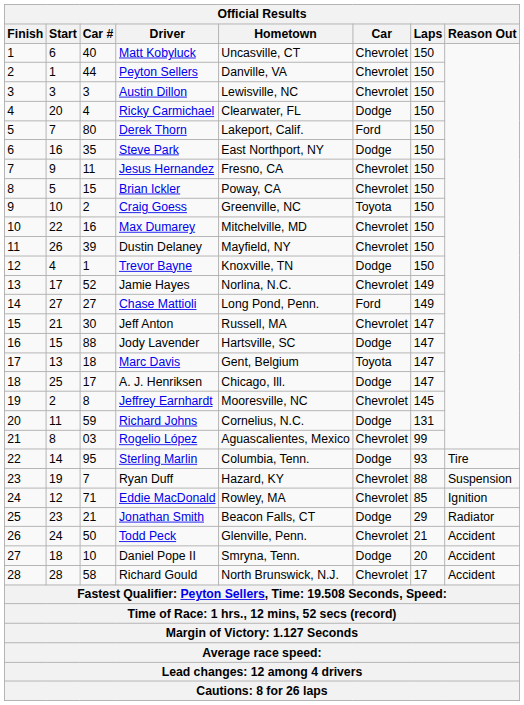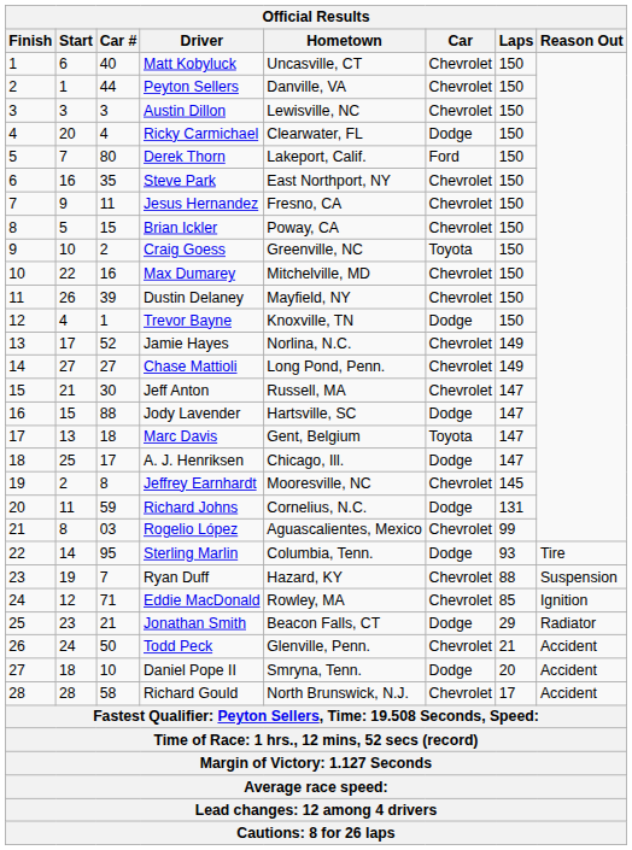 <table class="wikitable" style="font-size: 90%;">
 <tr>
 <th colspan=9>Official Results</th>
 </tr>
 <tr>
 <th>Finish</th>
 <th>Start</th>
 <th>Car #</th>
 <th>Driver</th>
 <th>Hometown</th>
 <th>Car</th>
 <th>Laps</th>
 <th>Reason Out</th>
 </tr>
 <tr>
 <td>1</td>
 <td>6</td>
 <td>40</td>
 <td><a href='#'>Matt Kobyluck</a></td>
 <td>Uncasville, CT</td>
 <td>Chevrolet</td>
 <td>150</td>
 </tr>
 <tr>
 <td>2</td>
 <td>1</td>
 <td>44</td>
 <td><a href='#'>Peyton Sellers</a></td>
 <td>Danville, VA</td>
 <td>Chevrolet</td>
 <td>150</td>
 </tr>
 <tr>
 <td>3</td>
 <td>3</td>
 <td>3</td>
 <td><a href='#'>Austin Dillon</a></td>
 <td>Lewisville, NC</td>
 <td>Chevrolet</td>
 <td>150</td>
 </tr>
 <tr>
 <td>4</td>
 <td>20</td>
 <td>4</td>
 <td><a href='#'>Ricky Carmichael</a></td>
 <td>Clearwater, FL</td>
 <td>Dodge</td>
 <td>150</td>
 </tr>
 <tr>
 <td>5</td>
 <td>7</td>
 <td>80</td>
 <td><a href='#'>Derek Thorn</a></td>
 <td>Lakeport, Calif.</td>
 <td>Ford</td>
 <td>150</td>
 </tr>
 <tr>
 <td>6</td>
 <td>16</td>
 <td>35</td>
 <td><a href='#'>Steve Park</a></td>
 <td>East Northport, NY</td>
-<td>Dodge</td>
+<td>Chevrolet</td>
 <td>150</td>
 </tr>
 <tr>
 <td>7</td>
 <td>9</td>
 <td>11</td>
 <td><a href='#'>Jesus Hernandez</a></td>
 <td>Fresno, CA</td>
 <td>Chevrolet</td>
 <td>150</td>
 </tr>
 <tr>
 <td>8</td>
 <td>5</td>
 <td>15</td>
 <td><a href='#'>Brian Ickler</a></td>
 <td>Poway, CA</td>
 <td>Chevrolet</td>
 <td>150</td>
 </tr>
 <tr>
 <td>9</td>
 <td>10</td>
 <td>2</td>
 <td><a href='#'>Craig Goess</a></td>
 <td>Greenville, NC</td>
 <td>Toyota</td>
 <td>150</td>
 </tr>
 <tr>
 <td>10</td>
 <td>22</td>
 <td>16</td>
 <td><a href='#'>Max Dumarey</a></td>
 <td>Mitchelville, MD</td>
 <td>Chevrolet</td>
 <td>150</td>
 </tr>
 <tr>
 <td>11</td>
 <td>26</td>
 <td>39</td>
 <td>Dustin Delaney</td>
 <td>Mayfield, NY</td>
 <td>Chevrolet</td>
 <td>150</td>
 </tr>
 <tr>
 <td>12</td>
 <td>4</td>
 <td>1</td>
 <td><a href='#'>Trevor Bayne</a></td>
 <td>Knoxville, TN</td>
 <td>Dodge</td>
 <td>150</td>
 </tr>
 <tr>
 <td>13</td>
 <td>17</td>
 <td>52</td>
 <td>Jamie Hayes</td>
 <td>Norlina, N.C.</td>
 <td>Chevrolet</td>
 <td>149</td>
 </tr>
 <tr>
 <td>14</td>
 <td>27</td>
 <td>27</td>
 <td><a href='#'>Chase Mattioli</a></td>
 <td>Long Pond, Penn.</td>
-<td>Ford</td>
+<td>Chevrolet</td>
 <td>149</td>
 </tr>
 <tr>
 <td>15</td>
 <td>21</td>
 <td>30</td>
 <td>Jeff Anton</td>
 <td>Russell, MA</td>
 <td>Chevrolet</td>
 <td>147</td>
 </tr>
 <tr>
 <td>16</td>
 <td>15</td>
 <td>88</td>
 <td>Jody Lavender</td>
 <td>Hartsville, SC</td>
 <td>Dodge</td>
 <td>147</td>
 </tr>
 <tr>
 <td>17</td>
 <td>13</td>
 <td>18</td>
 <td><a href='#'>Marc Davis</a></td>
 <td>Gent, Belgium</td>
 <td>Toyota</td>
 <td>147</td>
 </tr>
 <tr>
 <td>18</td>
 <td>25</td>
 <td>17</td>
 <td>A. J. Henriksen</td>
 <td>Chicago, Ill.</td>
 <td>Dodge</td>
 <td>147</td>
 </tr>
 <tr>
 <td>19</td>
 <td>2</td>
 <td>8</td>
 <td><a href='#'>Jeffrey Earnhardt</a></td>
 <td>Mooresville, NC</td>
 <td>Chevrolet</td>
 <td>145</td>
 </tr>
 <tr>
 <td>20</td>
 <td>11</td>
 <td>59</td>
 <td><a href='#'>Richard Johns</a></td>
 <td>Cornelius, N.C.</td>
 <td>Dodge</td>
 <td>131</td>
 </tr>
 <tr>
 <td>21</td>
 <td>8</td>
 <td>03</td>
 <td><a href='#'>Rogelio López</a></td>
 <td>Aguascalientes, Mexico</td>
 <td>Chevrolet</td>
 <td>99</td>
 </tr>
 <tr>
 <td>22</td>
 <td>14</td>
 <td>95</td>
 <td><a href='#'>Sterling Marlin</a></td>
 <td>Columbia, Tenn.</td>
 <td>Dodge</td>
 <td>93</td>
 <td>Tire</td>
 </tr>
 <tr>
 <td>23</td>
 <td>19</td>
 <td>7</td>
 <td>Ryan Duff</td>
 <td>Hazard, KY</td>
 <td>Chevrolet</td>
 <td>88</td>
 <td>Suspension</td>
 </tr>
 <tr>
 <td>24</td>
 <td>12</td>
 <td>71</td>
 <td><a href='#'>Eddie MacDonald</a></td>
 <td>Rowley, MA</td>
 <td>Chevrolet</td>
 <td>85</td>
 <td>Ignition</td>
 </tr>
 <tr>
 <td>25</td>
 <td>23</td>
 <td>21</td>
 <td><a href='#'>Jonathan Smith</a></td>
 <td>Beacon Falls, CT</td>
 <td>Dodge</td>
 <td>29</td>
 <td>Radiator</td>
 </tr>
 <tr>
 <td>26</td>
 <td>24</td>
 <td>50</td>
 <td><a href='#'>Todd Peck</a></td>
 <td>Glenville, Penn.</td>
 <td>Chevrolet</td>
 <td>21</td>
 <td>Accident</td>
 </tr>
 <tr>
 <td>27</td>
 <td>18</td>
 <td>10</td>
 <td>Daniel Pope II</td>
 <td>Smryna, Tenn.</td>
 <td>Dodge</td>
 <td>20</td>
 <td>Accident</td>
 </tr>
 <tr>
 <td>28</td>
 <td>28</td>
 <td>58</td>
 <td>Richard Gould</td>
 <td>North Brunswick, N.J.</td>
 <td>Chevrolet</td>
 <td>17</td>
 <td>Accident</td>
 </tr>
 <tr>
 <th colspan=9>Fastest Qualifier: <a href='#'>Peyton Sellers</a>, Time: 19.508 Seconds, Speed: </th>
 </tr>
 <tr>
 <th colspan=9>Time of Race: 1 hrs., 12 mins, 52 secs (record)</th>
 </tr>
 <tr>
 <th colspan=9>Margin of Victory: 1.127 Seconds</th>
 </tr>
 <tr>
 <th colspan=9>Average race speed: </th>
 </tr>
 <tr>
 <th colspan=9>Lead changes: 12 among 4 drivers</th>
 </tr>
 <tr>
 <th colspan=9>Cautions: 8 for 26 laps</th>
 </tr>
 </table>
